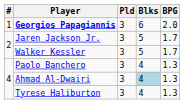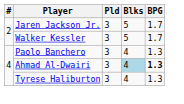 <table class=wikitable width=auto>
 <tr>
 <th>#</th>
 <th>Player</th>
 <th>Pld</th>
 <th>Blks</th>
 <th>BPG</th>
-</tr>
-<tr>
-<td>1</td>
-<td> <strong><a href='#'>Georgios Papagiannis</a></strong></td>
-<td>3</td>
-<td>6</td>
-<td>2.0</td>
 </tr>
 <tr>
 <td rowspan=2>2</td>
 <td> <a href='#'>Jaren Jackson Jr.</a></td>
 <td>3</td>
 <td>5</td>
 <td>1.7</td>
 </tr>
 <tr>
 <td> <a href='#'>Walker Kessler</a></td>
 <td>3</td>
 <td>5</td>
 <td>1.7</td>
 </tr>
 <tr>
 <td rowspan=3>4</td>
 <td> <a href='#'>Paolo Banchero</a></td>
 <td>3</td>
 <td>4</td>
 <td>1.3</td>
 </tr>
 <tr>
 <td> <a href='#'>Ahmad Al-Dwairi</a></td>
 <td>3</td>
 <td style="background: lightblue;">4</td>
-<td>1.3</td>
+<td><strong>1.3</strong></td>
 </tr>
 <tr>
 <td> <a href='#'>Tyrese Haliburton</a></td>
 <td>3</td>
 <td>4</td>
 <td>1.3</td>
 </tr>
 </table>
